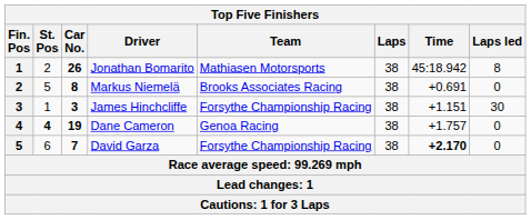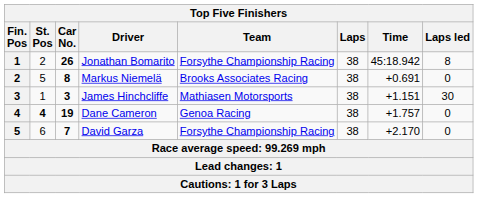 <table class="wikitable" style="font-size:95%;">
 <tr>
 <th colspan=9>Top Five Finishers</th>
 </tr>
 <tr>
 <th>Fin.<br>Pos</th>
 <th>St.<br>Pos</th>
 <th>Car<br>No.</th>
 <th>Driver</th>
 <th>Team</th>
 <th>Laps</th>
 <th>Time</th>
 <th>Laps led</th>
 </tr>
 <tr>
 <th>1</th>
 <td align=center>2</td>
 <td align=center><strong>26</strong></td>
 <td> <a href='#'>Jonathan Bomarito</a></td>
-<td><a href='#'>Mathiasen Motorsports</a></td>
+<td><a href='#'>Forsythe Championship Racing</a></td>
 <td align=center>38</td>
 <td align=right>45:18.942</td>
 <td align=center>8</td>
 </tr>
 <tr>
 <th>2</th>
 <td align=center>5</td>
 <td align=center><strong>8</strong></td>
 <td> <a href='#'>Markus Niemelä</a></td>
 <td><a href='#'>Brooks Associates Racing</a></td>
 <td align=center>38</td>
 <td align=right>+0.691</td>
 <td align=center>0</td>
 </tr>
 <tr>
 <th>3</th>
 <td align=center>1</td>
 <td align=center><strong>3</strong></td>
 <td> <a href='#'>James Hinchcliffe</a></td>
-<td><a href='#'>Forsythe Championship Racing</a></td>
+<td><a href='#'>Mathiasen Motorsports</a></td>
 <td align=center>38</td>
 <td align=right>+1.151</td>
 <td align=center>30</td>
 </tr>
 <tr>
 <th>4</th>
 <td align=center><strong>4</strong></td>
 <td style="text-align:center;"><strong>19</strong></td>
 <td> <a href='#'>Dane Cameron</a></td>
 <td><a href='#'>Genoa Racing</a></td>
 <td align=center>38</td>
 <td align=right>+1.757</td>
 <td align=center>0</td>
 </tr>
 <tr>
 <th>5</th>
 <td align=center>6</td>
 <td align=center><strong>7</strong></td>
 <td> <a href='#'>David Garza</a></td>
 <td><a href='#'>Forsythe Championship Racing</a></td>
 <td align=center>38</td>
-<td align=right><strong>+2.170</strong></td>
+<td align=right>+2.170</td>
 <td align=center>0</td>
 </tr>
 <tr>
 <th colspan=9>Race average speed: 99.269 mph</th>
 </tr>
 <tr>
 <th colspan=9>Lead changes: 1</th>
 </tr>
 <tr>
 <th colspan=9>Cautions: 1 for 3 Laps</th>
 </tr>
 </table>
